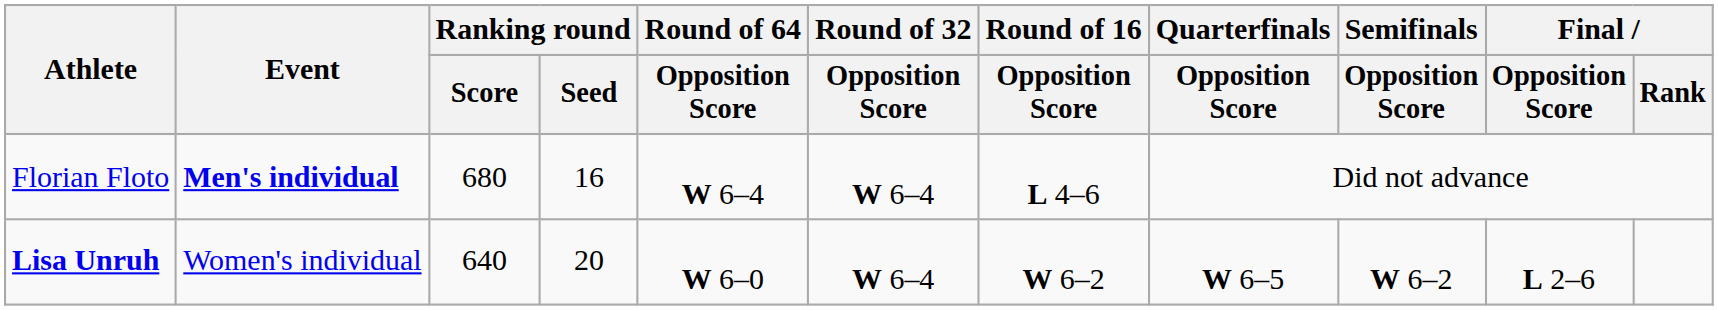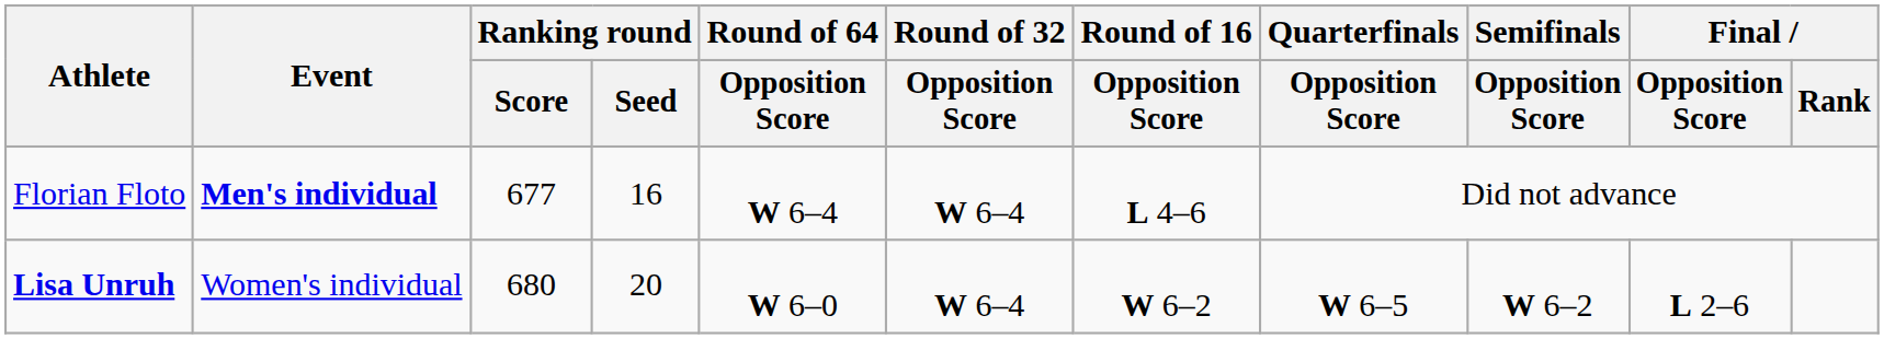 <table class="wikitable" style="font-size:90%">
 <tr>
 <th rowspan=2>Athlete</th>
 <th rowspan=2>Event</th>
 <th colspan="2">Ranking round</th>
 <th>Round of 64</th>
 <th>Round of 32</th>
 <th>Round of 16</th>
 <th>Quarterfinals</th>
 <th>Semifinals</th>
 <th colspan="2">Final / </th>
 </tr>
 <tr style="font-size:95%">
 <th>Score</th>
 <th>Seed</th>
 <th>Opposition<br>Score</th>
 <th>Opposition<br>Score</th>
 <th>Opposition<br>Score</th>
 <th>Opposition<br>Score</th>
 <th>Opposition<br>Score</th>
 <th>Opposition<br>Score</th>
 <th>Rank</th>
 </tr>
 <tr align=center>
 <td align=left><a href='#'>Florian Floto</a></td>
 <td align=left><strong><a href='#'>Men's individual</a></strong></td>
-<td>680</td>
+<td>677</td>
 <td>16</td>
 <td><br><strong>W</strong> 6–4</td>
 <td><br><strong>W</strong> 6–4</td>
 <td><br><strong>L</strong> 4–6</td>
 <td colspan=4>Did not advance</td>
 </tr>
 <tr align=center>
 <td align=left><strong><a href='#'>Lisa Unruh</a></strong></td>
 <td align=left><a href='#'>Women's individual</a></td>
-<td>640</td>
+<td>680</td>
 <td>20</td>
 <td><br><strong>W</strong> 6–0</td>
 <td><br><strong>W</strong> 6–4</td>
 <td><br><strong>W</strong> 6–2</td>
 <td><br><strong>W</strong> 6–5</td>
 <td><br><strong>W</strong> 6–2</td>
 <td><br><strong>L</strong> 2–6</td>
 <td></td>
 </tr>
 </table>
